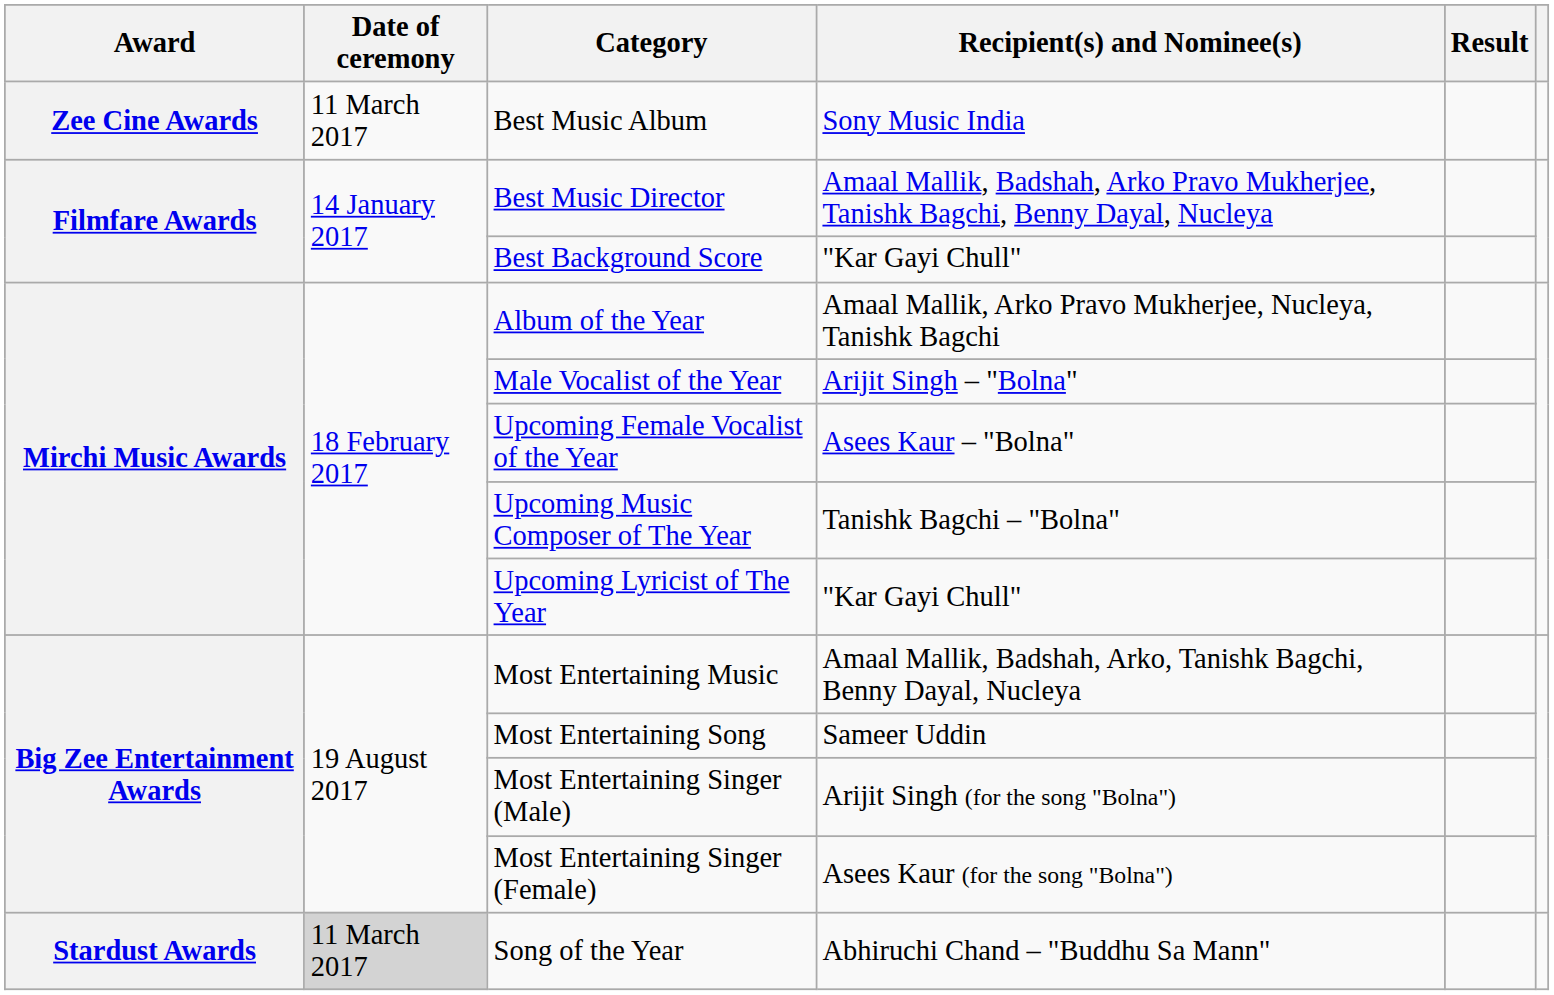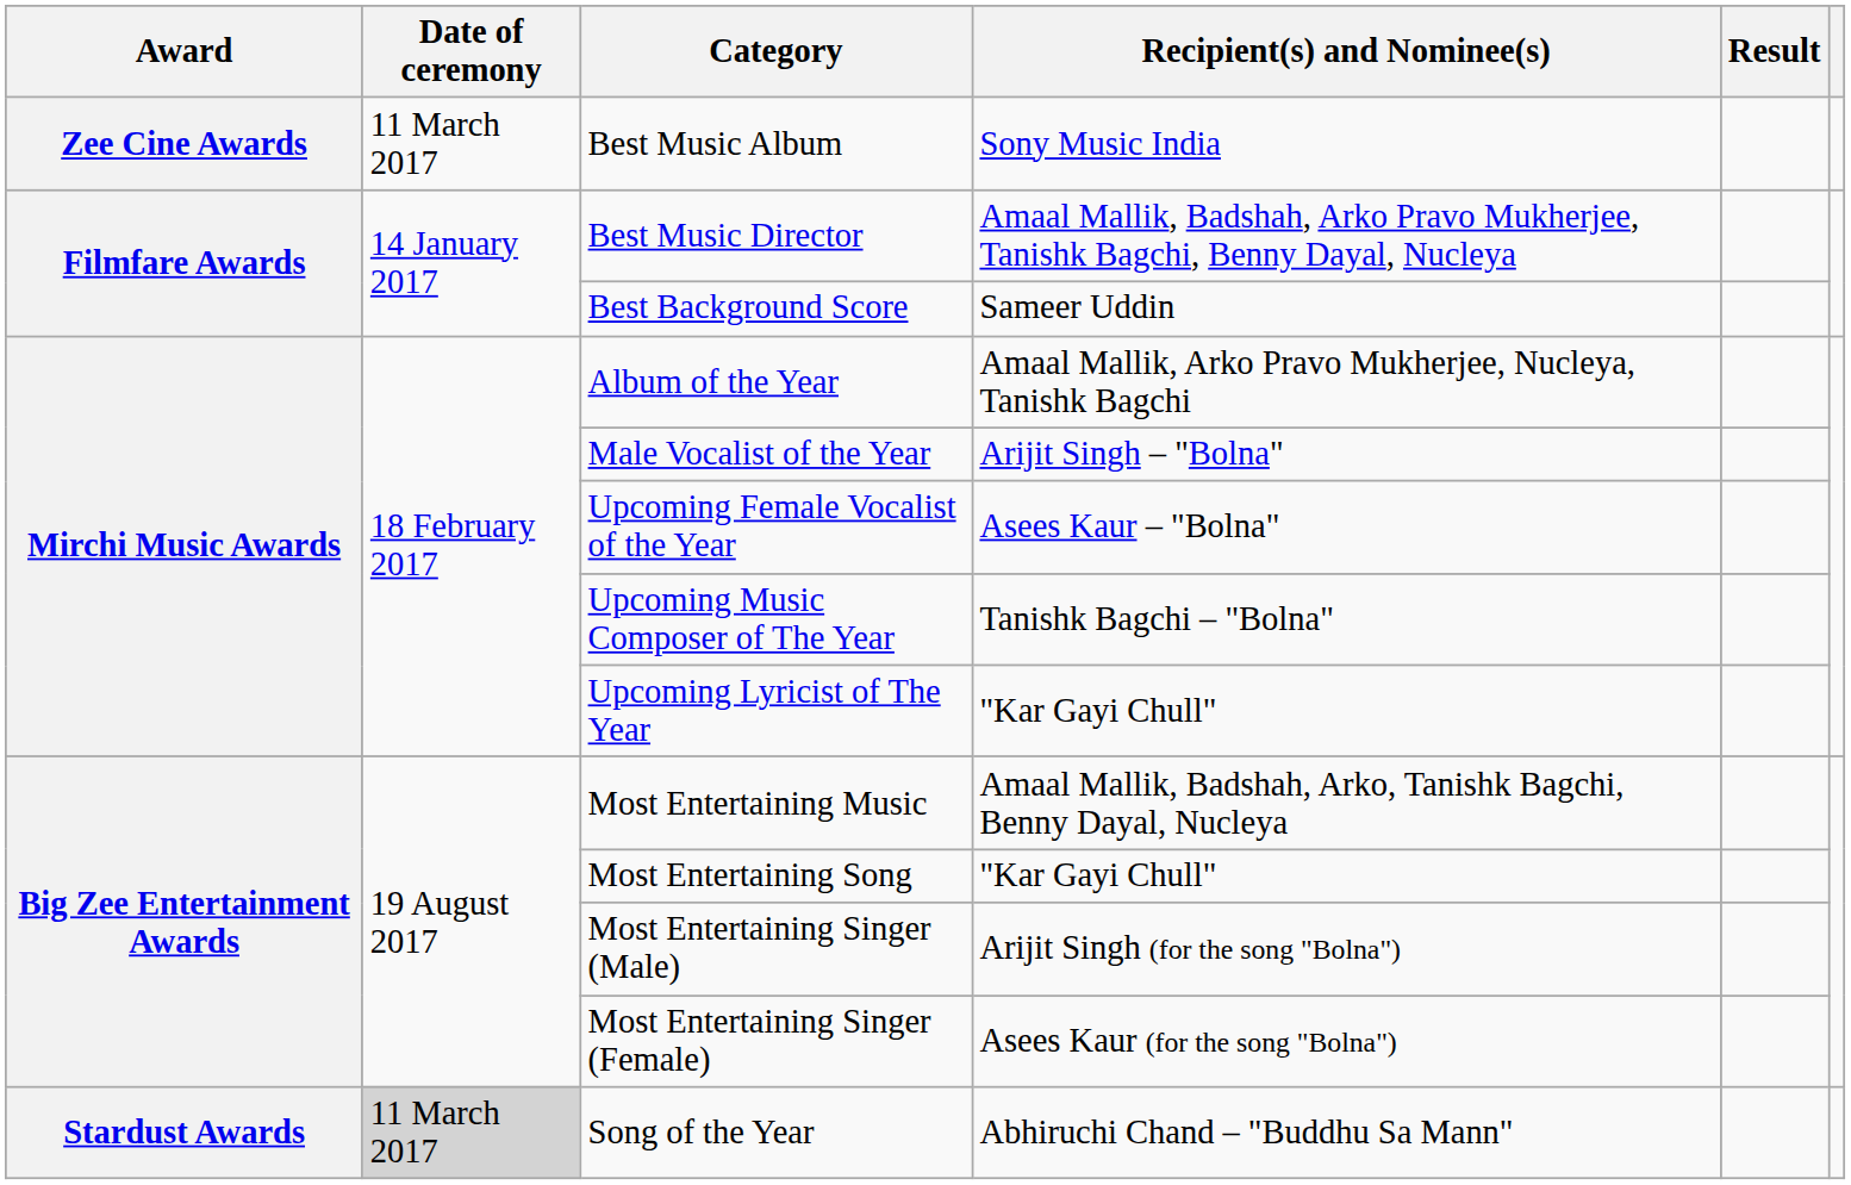 <table class="wikitable plainrowheaders sortable">
 <tr>
 <th scope="col">Award</th>
 <th scope="col">Date of ceremony</th>
 <th scope="col">Category</th>
 <th scope="col">Recipient(s) and Nominee(s)</th>
 <th scope="col">Result</th>
 <th scope="col" class="unsortable"></th>
 </tr>
 <tr>
 <th scope="row"><a href='#'>Zee Cine Awards</a></th>
 <td>11 March 2017</td>
 <td>Best Music Album</td>
 <td><a href='#'>Sony Music India</a></td>
 <td></td>
 <td style="text-align:center;"></td>
 </tr>
 <tr>
 <th scope="row" rowspan="2"><a href='#'>Filmfare Awards</a></th>
 <td rowspan="2"><a href='#'>14 January 2017</a></td>
 <td><a href='#'>Best Music Director</a></td>
 <td><a href='#'>Amaal Mallik</a>, <a href='#'>Badshah</a>, <a href='#'>Arko Pravo Mukherjee</a>, <a href='#'>Tanishk Bagchi</a>, <a href='#'>Benny Dayal</a>, <a href='#'>Nucleya</a></td>
 <td></td>
 <td style="text-align:center;" rowspan="2"><br></td>
 </tr>
 <tr>
 <td><a href='#'>Best Background Score</a></td>
-<td>"Kar Gayi Chull"</td>
+<td>Sameer Uddin</td>
 <td></td>
 </tr>
 <tr>
 <th scope="row" rowspan="5"><a href='#'>Mirchi Music Awards</a></th>
 <td rowspan="5"><a href='#'>18 February 2017</a></td>
 <td><a href='#'>Album of the Year</a></td>
 <td>Amaal Mallik, Arko Pravo Mukherjee, Nucleya, Tanishk Bagchi</td>
 <td></td>
 <td style="text-align:center;" rowspan="5"><br></td>
 </tr>
 <tr>
 <td><a href='#'>Male Vocalist of the Year</a></td>
 <td><a href='#'>Arijit Singh</a> – "<a href='#'>Bolna</a>"</td>
 <td></td>
 </tr>
 <tr>
 <td><a href='#'>Upcoming Female Vocalist of the Year</a></td>
 <td><a href='#'>Asees Kaur</a> – "Bolna"</td>
 <td></td>
 </tr>
 <tr>
 <td><a href='#'>Upcoming Music Composer of The Year</a></td>
 <td>Tanishk Bagchi – "Bolna"</td>
 <td></td>
 </tr>
 <tr>
 <td><a href='#'>Upcoming Lyricist of The Year</a></td>
 <td>"Kar Gayi Chull"</td>
 <td></td>
 </tr>
 <tr>
 <th scope="row" rowspan="4"><a href='#'>Big Zee Entertainment Awards</a></th>
 <td rowspan="4">19 August 2017</td>
 <td>Most Entertaining Music</td>
 <td>Amaal Mallik, Badshah, Arko, Tanishk Bagchi, Benny Dayal, Nucleya</td>
 <td></td>
 <td style="text-align:center;" rowspan="4"></td>
 </tr>
 <tr>
 <td>Most Entertaining Song</td>
-<td>Sameer Uddin</td>
+<td>"Kar Gayi Chull"</td>
 <td></td>
 </tr>
 <tr>
 <td>Most Entertaining Singer (Male)</td>
 <td>Arijit Singh <small>(for the song "Bolna")</small></td>
 <td></td>
 </tr>
 <tr>
 <td>Most Entertaining Singer (Female)</td>
 <td>Asees Kaur <small>(for the song "Bolna")</small></td>
 <td></td>
 </tr>
 <tr>
 <th scope="row"><a href='#'>Stardust Awards</a></th>
 <td style="background: lightgrey;">11 March 2017</td>
 <td>Song of the Year</td>
 <td>Abhiruchi Chand – "Buddhu Sa Mann"</td>
 <td></td>
 <td style="text-align:center;"></td>
 </tr>
 </table>
